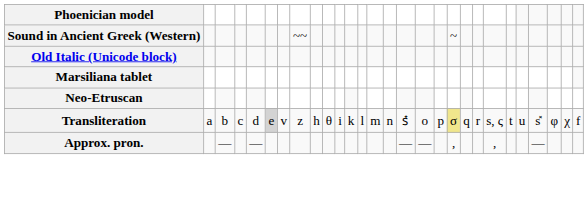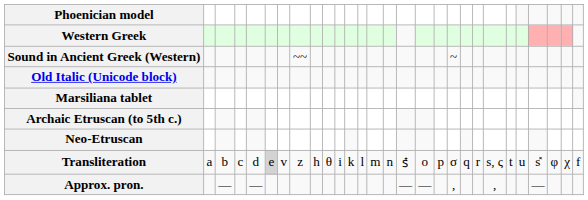 <table class="wikitable">
 <tr style="text-align: center;">
 <th>Phoenician model</th>
 <td style="background-color: white !important;"></td>
 <td style="background-color: white !important;"></td>
 <td style="background-color: white !important;"></td>
 <td style="background-color: white !important;"></td>
 <td style="background-color: white !important;"></td>
 <td style="background-color: white !important;"></td>
 <td style="background-color: white !important;"></td>
 <td style="background-color: white !important;"></td>
 <td style="background-color: white !important;"></td>
 <td style="background-color: white !important;"></td>
 <td style="background-color: white !important;"></td>
 <td style="background-color: white !important;"></td>
 <td style="background-color: white !important;"></td>
 <td style="background-color: white !important;"></td>
 <td style="background-color: white !important;"></td>
 <td style="background-color: white !important;"></td>
 <td style="background-color: white !important;"></td>
 <td style="background-color: white !important;"></td>
 <td style="background-color: white !important;"></td>
 <td style="background-color: white !important;"></td>
 <td style="background-color: white !important;"></td>
 <td style="background-color: white !important;"></td>
 <td></td>
 <td></td>
 <td></td>
 <td></td>
+<td></td>
+</tr>
+<tr style="text-align: center;">
+<th>Western Greek</th>
+<td style="background-color:#E0FFE0 !important;"></td>
+<td style="background-color:#E0FFE0 !important;"></td>
+<td style="background-color:#E0FFE0 !important;"></td>
+<td style="background-color:#E0FFE0 !important;"></td>
+<td style="background-color:#E0FFE0 !important;"></td>
+<td style="background-color:#E0FFE0 !important;"></td>
+<td style="background-color:#E0FFE0 !important;"></td>
+<td style="background-color:#E0FFE0 !important;"></td>
+<td style="background-color:#E0FFE0 !important;"></td>
+<td style="background-color:#E0FFE0 !important;"></td>
+<td style="background-color:#E0FFE0 !important;"></td>
+<td style="background-color:#E0FFE0 !important;"></td>
+<td style="background-color:#E0FFE0 !important;"></td>
+<td style="background-color:#E0FFE0 !important;"></td>
+<td></td>
+<td style="background-color:#E0FFE0 !important;"></td>
+<td style="background-color:#E0FFE0 !important;"></td>
+<td style="background-color:#E0FFE0 !important;"></td>
+<td style="background-color:#E0FFE0 !important;"></td>
+<td style="background-color:#E0FFE0 !important;"></td>
+<td style="background-color:#E0FFE0 !important;"></td>
+<td style="background-color:#E0FFE0 !important;"></td>
+<td style="background-color:#E0FFE0 !important;"></td>
+<td style="background-color:#FFB0B0 !important;"></td>
+<td style="background-color:#FFB0B0 !important;"></td>
+<td style="background-color:#FFB0B0 !important;"></td>
 <td></td>
 </tr>
 <tr style="text-align: center;">
 <th>Sound in Ancient Greek (Western)</th>
 <td></td>
 <td></td>
 <td></td>
 <td></td>
 <td></td>
 <td></td>
 <td>~~</td>
 <td></td>
 <td></td>
 <td></td>
 <td></td>
 <td></td>
 <td></td>
 <td></td>
 <td></td>
 <td></td>
 <td></td>
 <td>~</td>
 <td></td>
 <td></td>
 <td></td>
 <td></td>
 <td></td>
 <td></td>
 <td></td>
 <td></td>
 <td></td>
 </tr>
 <tr style="text-align: center;">
 <th><a href='#'>Old Italic (Unicode block)</a></th>
 <td></td>
 <td></td>
 <td></td>
 <td></td>
 <td></td>
 <td></td>
 <td></td>
 <td></td>
 <td></td>
 <td></td>
 <td></td>
 <td></td>
 <td></td>
 <td></td>
 <td></td>
 <td></td>
 <td></td>
 <td></td>
 <td></td>
 <td><br></td>
 <td></td>
 <td></td>
 <td></td>
 <td></td>
 <td></td>
 <td></td>
 <td></td>
 </tr>
 <tr style="text-align: center;">
 <th>Marsiliana tablet</th>
 <td style="background-color: white !important;"></td>
 <td style="background-color: white !important;"></td>
 <td style="background-color: white !important;"></td>
 <td style="background-color: white !important;"></td>
 <td style="background-color: white !important;"></td>
 <td style="background-color: white !important;"></td>
 <td style="background-color: white !important;"></td>
 <td style="background-color: white !important;"></td>
 <td style="background-color: white !important;"></td>
 <td style="background-color: white !important;"></td>
 <td style="background-color: white !important;"></td>
 <td style="background-color: white !important;"></td>
 <td style="background-color: white !important;"></td>
 <td style="background-color: white !important;"></td>
 <td style="background-color: white !important;"></td>
 <td style="background-color: white !important;"></td>
 <td style="background-color: white !important;"></td>
 <td style="background-color: white !important;"></td>
 <td style="background-color: white !important;"></td>
 <td style="background-color: white !important;"></td>
 <td style="background-color: white !important;"></td>
 <td style="background-color: white !important;"></td>
 <td style="background-color: white !important;"></td>
 <td style="background-color: white !important;"></td>
 <td style="background-color: white !important;"></td>
 <td style="background-color: white !important;"></td>
 <td></td>
 </tr>
 <tr style="text-align: center;">
+<th>Archaic Etruscan (to 5th c.)</th>
+<td style="background-color: white !important;"></td>
+<td></td>
+<td style="background-color: white !important;"></td>
+<td></td>
+<td style="background-color: white !important;"></td>
+<td style="background-color: white !important;"></td>
+<td style="background-color: white !important;"></td>
+<td style="background-color: white !important;"></td>
+<td style="background-color: white !important;"></td>
+<td style="background-color: white !important;"></td>
+<td style="background-color: white !important;"></td>
+<td style="background-color: white !important;"></td>
+<td style="background-color: white !important;"></td>
+<td style="background-color: white !important;"></td>
+<td></td>
+<td></td>
+<td style="background-color: white !important;"></td>
+<td style="background-color: white !important;"></td>
+<td style="background-color: white !important;"></td>
+<td style="background-color: white !important;"></td>
+<td style="background-color: white !important;"></td>
+<td style="background-color: white !important;"></td>
+<td style="background-color: white !important;"></td>
+<td style="background-color: white !important;"></td>
+<td style="background-color: white !important;"></td>
+<td style="background-color: white !important;"></td>
+<td style="background-color: white !important;"></td>
+</tr>
+<tr style="text-align: center;">
 <th>Neo-Etruscan</th>
 <td style="background-color: white !important;"></td>
 <td></td>
 <td style="background-color: white !important;"></td>
 <td></td>
 <td style="background-color: white !important;"></td>
 <td style="background-color: white !important;"></td>
 <td style="background-color: white !important;"></td>
 <td style="background-color: white !important;"></td>
 <td style="background-color: white !important;"></td>
 <td style="background-color: white !important;"></td>
 <td></td>
 <td style="background-color: white !important;"></td>
 <td style="background-color: white !important;"></td>
 <td style="background-color: white !important;"></td>
 <td></td>
 <td></td>
 <td style="background-color: white !important;"></td>
 <td style="background-color: white !important;"></td>
 <td></td>
 <td style="background-color: white !important;"></td>
 <td style="background-color: white !important;"></td>
 <td style="background-color: white !important;"></td>
 <td style="background-color: white !important;"></td>
 <td></td>
 <td style="background-color: white !important;"></td>
 <td style="background-color: white !important;"></td>
 <td style="background-color: white !important;"></td>
 </tr>
 <tr style="text-align: center;">
 <th>Transliteration</th>
 <td>a</td>
 <td>b</td>
 <td>c</td>
 <td>d</td>
 <td style="background: lightgrey;">e</td>
 <td>v</td>
 <td>z</td>
 <td>h</td>
 <td>θ</td>
 <td>i</td>
 <td>k</td>
 <td>l</td>
 <td>m</td>
 <td>n</td>
 <td>s᫈</td>
 <td>o</td>
 <td>p</td>
-<td style="background: khaki;">σ</td>
+<td>σ</td>
 <td>q</td>
 <td>r</td>
 <td>s, ς</td>
 <td>t</td>
 <td>u</td>
 <td>s̽</td>
 <td>φ</td>
 <td>χ</td>
 <td>f</td>
 </tr>
 <tr style="text-align: center;">
 <th>Approx. pron.</th>
 <td></td>
 <td>—</td>
 <td></td>
 <td>—</td>
 <td></td>
 <td></td>
 <td></td>
 <td></td>
 <td></td>
 <td></td>
 <td></td>
 <td></td>
 <td></td>
 <td></td>
 <td>—</td>
 <td>—</td>
 <td></td>
 <td>, </td>
 <td></td>
 <td></td>
 <td>, </td>
 <td></td>
 <td></td>
 <td>—</td>
 <td></td>
 <td></td>
 <td></td>
 </tr>
 </table>
